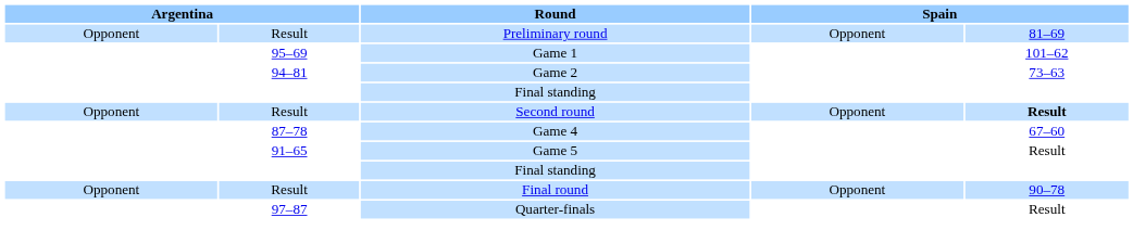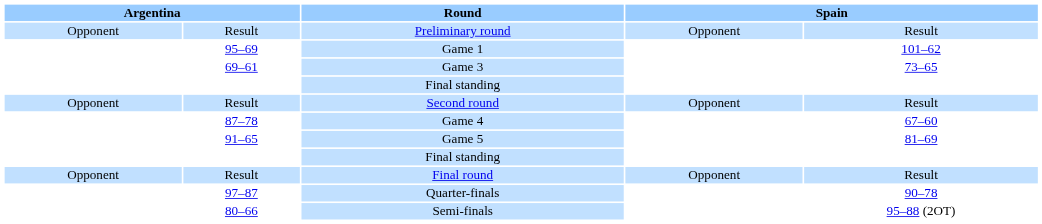 <table style="width:100%; text-align:center;">
 <tr style="vertical-align:top; background:#9cf;">
 <th colspan=2 style="width:1*">Argentina</th>
 <th>Round</th>
 <th colspan=2 style="width:1*">Spain</th>
 </tr>
 <tr style="vertical-align:top; background:#c1e0ff;">
 <td>Opponent</td>
 <td>Result</td>
 <td><a href='#'>Preliminary round</a></td>
 <td>Opponent</td>
-<td><a href='#'>81–69</a></td>
+<td>Result</td>
 </tr>
 <tr>
 <td align=left></td>
 <td><a href='#'>95–69</a></td>
 <td style="background:#c1e0ff;">Game 1</td>
 <td align=left></td>
 <td><a href='#'>101–62</a></td>
 </tr>
 <tr>
 <td align=left></td>
-<td><a href='#'>94–81</a></td>
-<td style="background:#c1e0ff;">Game 2</td>
+<td><a href='#'>69–61</a></td>
+<td style="background:#c1e0ff;">Game 3</td>
 <td align=left></td>
-<td><a href='#'>73–63</a></td>
+<td><a href='#'>73–65</a></td>
 </tr>
 <tr>
 <td colspan="2" style="text-align:center;"><br></td>
 <td style="background:#c1e0ff;">Final standing</td>
 <td colspan="2" style="text-align:center;"><br></td>
 </tr>
 <tr style="vertical-align:top; background:#c1e0ff;">
 <td>Opponent</td>
 <td>Result</td>
 <td><a href='#'>Second round</a></td>
 <td>Opponent</td>
-<td><strong>Result</strong></td>
+<td>Result</td>
 </tr>
 <tr>
 <td align=left></td>
 <td><a href='#'>87–78</a></td>
 <td style="background:#c1e0ff;">Game 4</td>
 <td align=left></td>
 <td><a href='#'>67–60</a></td>
 </tr>
 <tr>
 <td align=left></td>
 <td><a href='#'>91–65</a></td>
 <td style="background:#c1e0ff;">Game 5</td>
 <td align=left></td>
-<td>Result</td>
+<td><a href='#'>81–69</a></td>
 </tr>
 <tr>
 <td colspan="2" style="text-align:center;"><br></td>
 <td style="background:#c1e0ff;">Final standing</td>
 <td colspan="2" style="text-align:center;"><br></td>
 </tr>
 <tr style="vertical-align:top; background:#c1e0ff;">
 <td>Opponent</td>
 <td>Result</td>
 <td><a href='#'>Final round</a></td>
 <td>Opponent</td>
-<td><a href='#'>90–78</a></td>
+<td>Result</td>
 </tr>
 <tr>
 <td align=left></td>
 <td><a href='#'>97–87</a></td>
 <td style="background:#c1e0ff;">Quarter-finals</td>
 <td align=left></td>
-<td>Result</td>
+<td><a href='#'>90–78</a></td>
+</tr>
+<tr>
+<td align=left></td>
+<td><a href='#'>80–66</a></td>
+<td style="background:#c1e0ff;">Semi-finals</td>
+<td align=left></td>
+<td><a href='#'>95–88</a> (2OT)</td>
 </tr>
 </table>
